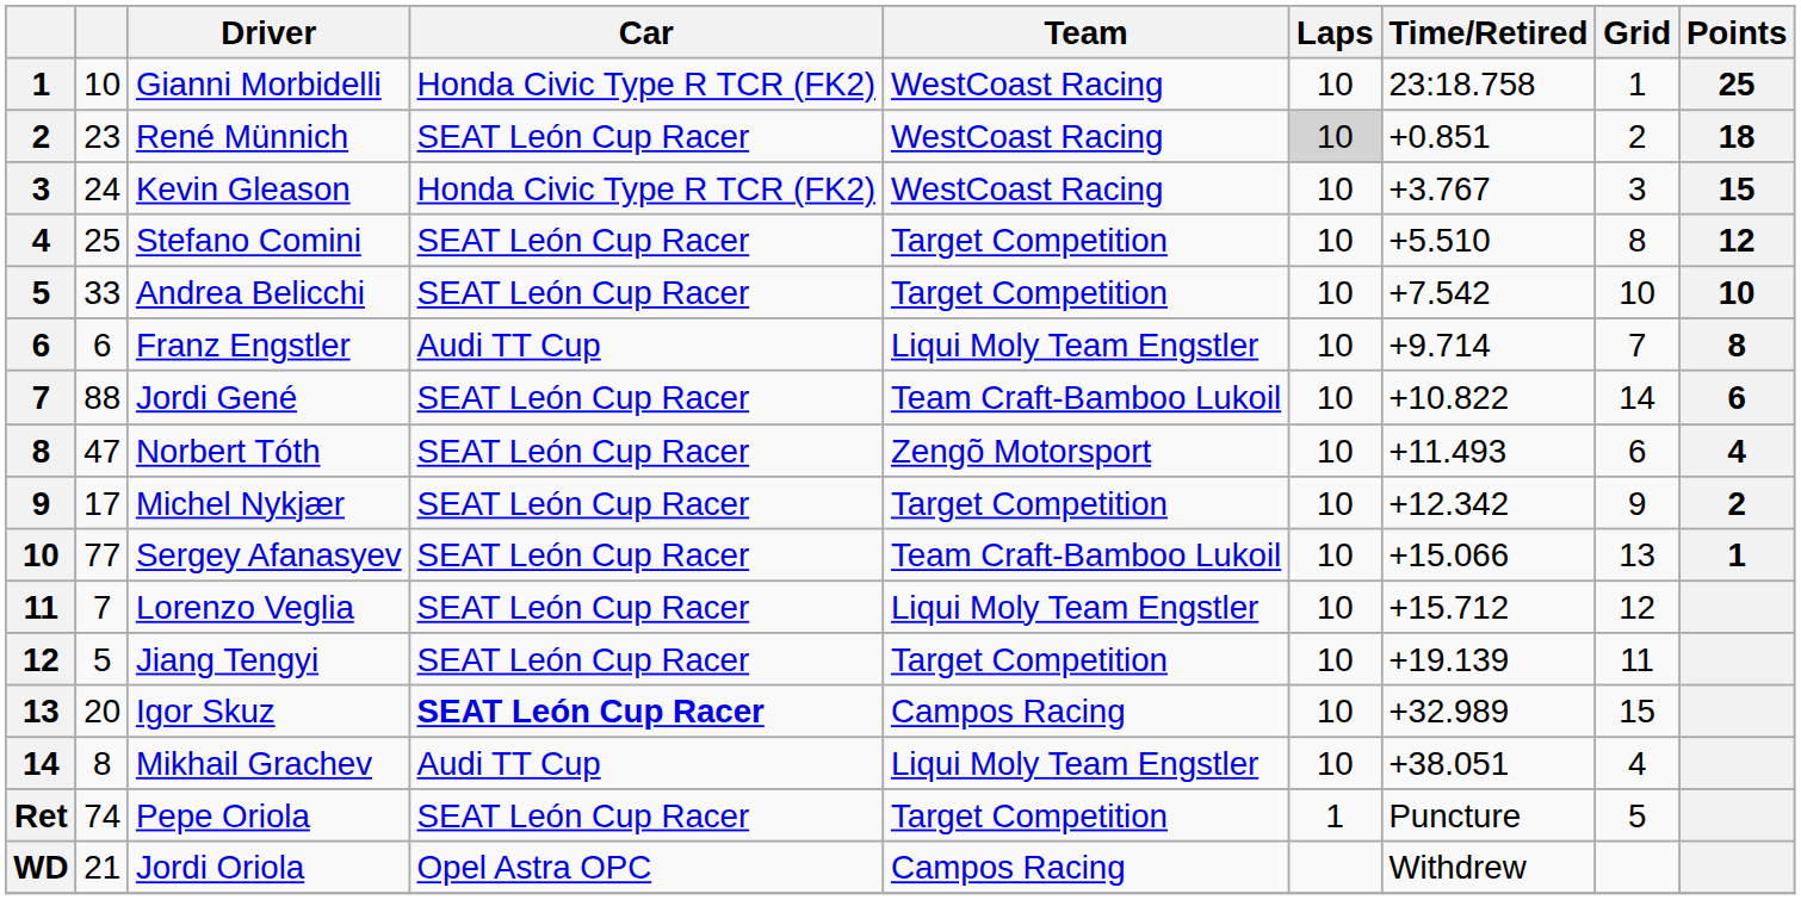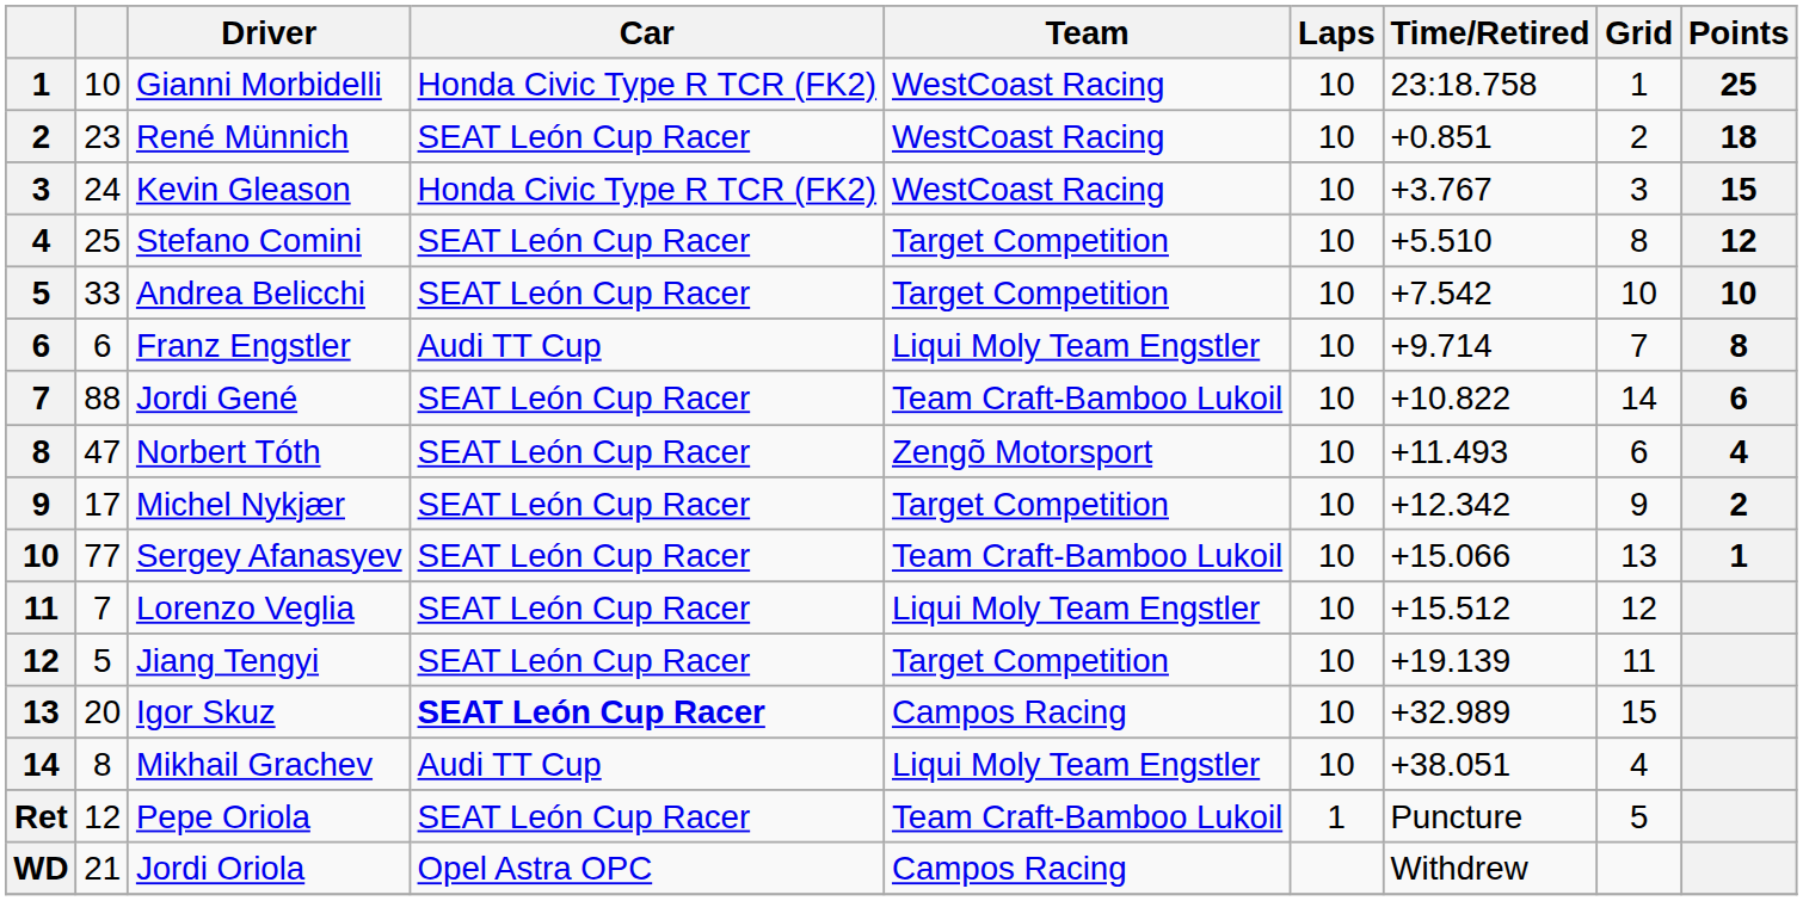 <table class="wikitable sortable" style="font-size:95%">
 <tr>
 <th></th>
 <th></th>
 <th>Driver</th>
 <th>Car</th>
 <th>Team</th>
 <th>Laps</th>
 <th>Time/Retired</th>
 <th>Grid</th>
 <th>Points</th>
 </tr>
 <tr>
 <th>1</th>
 <td align=center>10</td>
 <td> <a href='#'>Gianni Morbidelli</a></td>
 <td><a href='#'>Honda Civic Type R TCR (FK2)</a></td>
 <td> <a href='#'>WestCoast Racing</a></td>
 <td align=center>10</td>
 <td>23:18.758</td>
 <td align=center>1</td>
 <th>25</th>
 </tr>
 <tr>
 <th>2</th>
 <td align=center>23</td>
 <td> <a href='#'>René Münnich</a></td>
 <td><a href='#'>SEAT León Cup Racer</a></td>
 <td> <a href='#'>WestCoast Racing</a></td>
-<td align=center style="background: lightgrey;">10</td>
+<td align=center>10</td>
 <td>+0.851</td>
 <td align=center>2</td>
 <th>18</th>
 </tr>
 <tr>
 <th>3</th>
 <td align=center>24</td>
 <td> <a href='#'>Kevin Gleason</a></td>
 <td><a href='#'>Honda Civic Type R TCR (FK2)</a></td>
 <td> <a href='#'>WestCoast Racing</a></td>
 <td align=center>10</td>
 <td>+3.767</td>
 <td align=center>3</td>
 <th>15</th>
 </tr>
 <tr>
 <th>4</th>
 <td align=center>25</td>
 <td> <a href='#'>Stefano Comini</a></td>
 <td><a href='#'>SEAT León Cup Racer</a></td>
 <td> <a href='#'>Target Competition</a></td>
 <td align=center>10</td>
 <td>+5.510</td>
 <td align=center>8</td>
 <th>12</th>
 </tr>
 <tr>
 <th>5</th>
 <td align=center>33</td>
 <td> <a href='#'>Andrea Belicchi</a></td>
 <td><a href='#'>SEAT León Cup Racer</a></td>
 <td> <a href='#'>Target Competition</a></td>
 <td align=center>10</td>
 <td>+7.542</td>
 <td align=center>10</td>
 <th>10</th>
 </tr>
 <tr>
 <th>6</th>
 <td align=center>6</td>
 <td> <a href='#'>Franz Engstler</a></td>
 <td><a href='#'>Audi TT Cup</a></td>
 <td> <a href='#'>Liqui Moly Team Engstler</a></td>
 <td align=center>10</td>
 <td>+9.714</td>
 <td align=center>7</td>
 <th>8</th>
 </tr>
 <tr>
 <th>7</th>
 <td align=center>88</td>
 <td> <a href='#'>Jordi Gené</a></td>
 <td><a href='#'>SEAT León Cup Racer</a></td>
 <td> <a href='#'>Team Craft-Bamboo Lukoil</a></td>
 <td align=center>10</td>
 <td>+10.822</td>
 <td align=center>14</td>
 <th>6</th>
 </tr>
 <tr>
 <th>8</th>
 <td align=center>47</td>
 <td> <a href='#'>Norbert Tóth</a></td>
 <td><a href='#'>SEAT León Cup Racer</a></td>
 <td> <a href='#'>Zengõ Motorsport</a></td>
 <td align=center>10</td>
 <td>+11.493</td>
 <td align=center>6</td>
 <th>4</th>
 </tr>
 <tr>
 <th>9</th>
 <td align=center>17</td>
 <td> <a href='#'>Michel Nykjær</a></td>
 <td><a href='#'>SEAT León Cup Racer</a></td>
 <td> <a href='#'>Target Competition</a></td>
 <td align=center>10</td>
 <td>+12.342</td>
 <td align=center>9</td>
 <th>2</th>
 </tr>
 <tr>
 <th>10</th>
 <td align=center>77</td>
 <td> <a href='#'>Sergey Afanasyev</a></td>
 <td><a href='#'>SEAT León Cup Racer</a></td>
 <td> <a href='#'>Team Craft-Bamboo Lukoil</a></td>
 <td align=center>10</td>
 <td>+15.066</td>
 <td align=center>13</td>
 <th>1</th>
 </tr>
 <tr>
 <th>11</th>
 <td align=center>7</td>
 <td> <a href='#'>Lorenzo Veglia</a></td>
 <td><a href='#'>SEAT León Cup Racer</a></td>
 <td> <a href='#'>Liqui Moly Team Engstler</a></td>
 <td align=center>10</td>
-<td>+15.712</td>
+<td>+15.512</td>
 <td align=center>12</td>
 <th></th>
 </tr>
 <tr>
 <th>12</th>
 <td align=center>5</td>
 <td> <a href='#'>Jiang Tengyi</a></td>
 <td><a href='#'>SEAT León Cup Racer</a></td>
 <td> <a href='#'>Target Competition</a></td>
 <td align=center>10</td>
 <td>+19.139</td>
 <td align=center>11</td>
 <th></th>
 </tr>
 <tr>
 <th>13</th>
 <td align=center>20</td>
 <td> <a href='#'>Igor Skuz</a></td>
 <td><strong><a href='#'>SEAT León Cup Racer</a></strong></td>
 <td> <a href='#'>Campos Racing</a></td>
 <td align=center>10</td>
 <td>+32.989</td>
 <td align=center>15</td>
 <th></th>
 </tr>
 <tr>
 <th>14</th>
 <td align=center>8</td>
 <td> <a href='#'>Mikhail Grachev</a></td>
 <td><a href='#'>Audi TT Cup</a></td>
 <td> <a href='#'>Liqui Moly Team Engstler</a></td>
 <td align=center>10</td>
 <td>+38.051</td>
 <td align=center>4</td>
 <th></th>
 </tr>
 <tr>
 <th>Ret</th>
-<td align=center>74</td>
+<td align=center>12</td>
 <td> <a href='#'>Pepe Oriola</a></td>
 <td><a href='#'>SEAT León Cup Racer</a></td>
-<td> <a href='#'>Target Competition</a></td>
+<td> <a href='#'>Team Craft-Bamboo Lukoil</a></td>
 <td align=center>1</td>
 <td>Puncture</td>
 <td align=center>5</td>
 <th></th>
 </tr>
 <tr>
 <th>WD</th>
 <td align=center>21</td>
 <td> <a href='#'>Jordi Oriola</a></td>
 <td><a href='#'>Opel Astra OPC</a></td>
 <td> <a href='#'>Campos Racing</a></td>
 <td align=center></td>
 <td>Withdrew</td>
 <td align=center></td>
 <th></th>
 </tr>
 <tr>
 </tr>
 </table>
